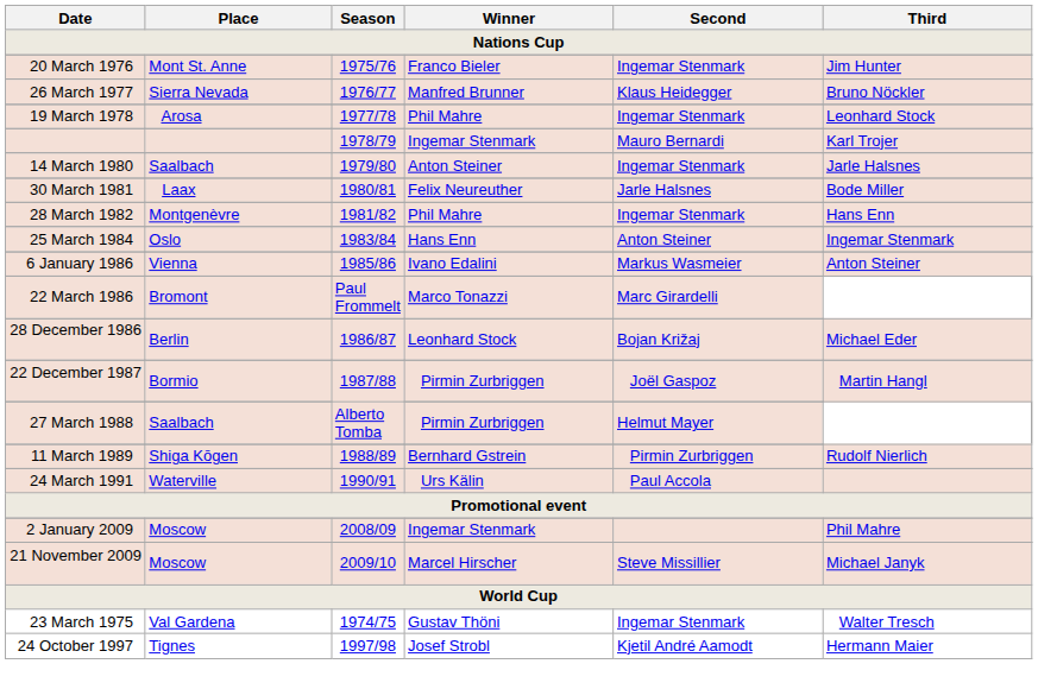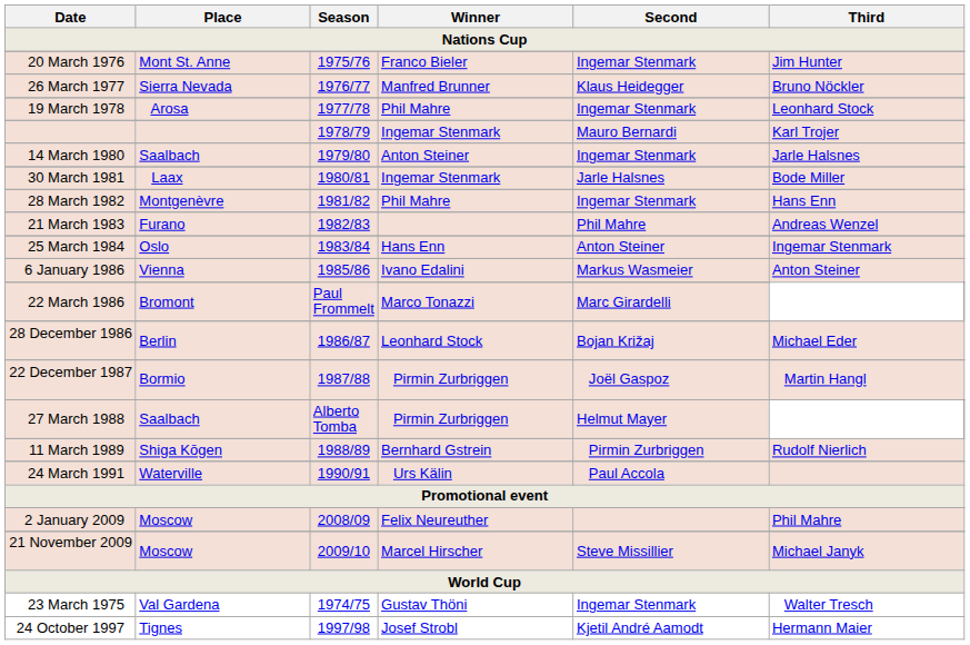 <table class="wikitable plainrowheaders" style="background:#fff; font-size:84%; line-height:15px; border:grey solid 1px; border-collapse:collapse">
 <tr style="background:#ccc; text-align:center;">
 <th width="115">Date</th>
 <th width="155">Place</th>
 <th width="45">Season</th>
 <th width="175">Winner</th>
 <th width="175">Second</th>
 <th width="175">Third</th>
 </tr>
 <tr style="background: #EDEAE0;">
 <td colspan=6 align=center><strong>Nations Cup</strong></td>
 </tr>
 <tr>
 </tr>
 <tr style="background:#f4e0d7">
 <td align=right>20 March 1976  </td>
 <td> <a href='#'>Mont St. Anne</a></td>
 <td align=center><a href='#'>1975/76</a></td>
 <td> <a href='#'>Franco Bieler</a></td>
 <td> <a href='#'>Ingemar Stenmark</a></td>
 <td> <a href='#'>Jim Hunter</a></td>
 </tr>
 <tr>
 </tr>
 <tr style="background:#f4e0d7">
 <td align=right>26 March 1977  </td>
 <td> <a href='#'>Sierra Nevada</a></td>
 <td align="center"><a href='#'>1976/77</a></td>
 <td> <a href='#'>Manfred Brunner</a></td>
 <td> <a href='#'>Klaus Heidegger</a></td>
 <td> <a href='#'>Bruno Nöckler</a></td>
 </tr>
 <tr>
 </tr>
 <tr style="background:#f4e0d7">
 <td align=right>19 March 1978  </td>
 <td>   <a href='#'>Arosa</a></td>
 <td align=center><a href='#'>1977/78</a></td>
 <td> <a href='#'>Phil Mahre</a></td>
 <td> <a href='#'>Ingemar Stenmark</a></td>
 <td> <a href='#'>Leonhard Stock</a></td>
 </tr>
 <tr>
 </tr>
 <tr style="background:#f4e0d7">
 <td align=right></td>
 <td></td>
 <td align=center><a href='#'>1978/79</a></td>
 <td> <a href='#'>Ingemar Stenmark</a></td>
 <td> <a href='#'>Mauro Bernardi</a></td>
 <td> <a href='#'>Karl Trojer</a></td>
 </tr>
 <tr>
 </tr>
 <tr style="background:#f4e0d7">
 <td align=right>14 March 1980  </td>
 <td> <a href='#'>Saalbach</a></td>
 <td align=center><a href='#'>1979/80</a></td>
 <td> <a href='#'>Anton Steiner</a></td>
 <td> <a href='#'>Ingemar Stenmark</a></td>
 <td> <a href='#'>Jarle Halsnes</a></td>
 </tr>
 <tr>
 </tr>
 <tr style="background:#f4e0d7">
 <td align=right>30 March 1981  </td>
 <td>   <a href='#'>Laax</a></td>
 <td align=center><a href='#'>1980/81</a></td>
-<td> <a href='#'>Felix Neureuther</a></td>
+<td> <a href='#'>Ingemar Stenmark</a></td>
 <td> <a href='#'>Jarle Halsnes</a></td>
 <td> <a href='#'>Bode Miller</a></td>
 </tr>
 <tr>
 </tr>
 <tr style="background:#f4e0d7">
 <td align=right>28 March 1982  </td>
 <td> <a href='#'>Montgenèvre</a></td>
 <td align=center><a href='#'>1981/82</a></td>
 <td> <a href='#'>Phil Mahre</a></td>
 <td> <a href='#'>Ingemar Stenmark</a></td>
 <td> <a href='#'>Hans Enn</a></td>
 </tr>
 <tr>
+</tr>
+<tr style="background:#f4e0d7">
+<td align=right>21 March 1983  </td>
+<td> <a href='#'>Furano</a></td>
+<td align=center><a href='#'>1982/83</a></td>
+<td></td>
+<td> <a href='#'>Phil Mahre</a></td>
+<td> <a href='#'>Andreas Wenzel</a></td>
 </tr>
 <tr>
 </tr>
 <tr style="background:#f4e0d7">
 <td align=right>25 March 1984  </td>
 <td> <a href='#'>Oslo</a></td>
 <td align=center><a href='#'>1983/84</a></td>
 <td> <a href='#'>Hans Enn</a></td>
 <td> <a href='#'>Anton Steiner</a></td>
 <td> <a href='#'>Ingemar Stenmark</a></td>
 </tr>
 <tr>
 </tr>
 <tr style="background:#f4e0d7">
 <td align=right>6 January 1986  </td>
 <td> <a href='#'>Vienna</a></td>
 <td align=center rowspan=2><a href='#'>1985/86</a></td>
 <td> <a href='#'>Ivano Edalini</a></td>
 <td> <a href='#'>Markus Wasmeier</a></td>
 <td> <a href='#'>Anton Steiner</a></td>
 </tr>
 <tr>
 </tr>
 <tr style="background:#f4e0d7">
 <td align=right>22 March 1986  </td>
 <td> <a href='#'>Bromont</a></td>
 <td> <a href='#'>Paul Frommelt</a></td>
 <td> <a href='#'>Marco Tonazzi</a></td>
 <td> <a href='#'>Marc Girardelli</a></td>
 </tr>
 <tr>
 </tr>
 <tr style="background:#f4e0d7">
 <td align=right>28 December 1986  </td>
 <td> <a href='#'>Berlin</a></td>
 <td align="center"><a href='#'>1986/87</a></td>
 <td> <a href='#'>Leonhard Stock</a></td>
 <td> <a href='#'>Bojan Križaj</a></td>
 <td> <a href='#'>Michael Eder</a></td>
 </tr>
 <tr>
 </tr>
 <tr style="background:#f4e0d7">
 <td align=right>22 December 1987  </td>
 <td> <a href='#'>Bormio</a></td>
 <td align=center rowspan=2><a href='#'>1987/88</a></td>
 <td>   <a href='#'>Pirmin Zurbriggen</a></td>
 <td>   <a href='#'>Joël Gaspoz</a></td>
 <td>   <a href='#'>Martin Hangl</a></td>
 </tr>
 <tr>
 </tr>
 <tr style="background:#f4e0d7">
 <td align=right>27 March 1988  </td>
 <td> <a href='#'>Saalbach</a></td>
 <td> <a href='#'>Alberto Tomba</a></td>
 <td>   <a href='#'>Pirmin Zurbriggen</a></td>
 <td> <a href='#'>Helmut Mayer</a></td>
 </tr>
 <tr>
 </tr>
 <tr style="background:#f4e0d7">
 <td align=right>11 March 1989  </td>
 <td> <a href='#'>Shiga Kōgen</a></td>
 <td align=center><a href='#'>1988/89</a></td>
 <td> <a href='#'>Bernhard Gstrein</a></td>
 <td>   <a href='#'>Pirmin Zurbriggen</a></td>
 <td> <a href='#'>Rudolf Nierlich</a></td>
 </tr>
 <tr>
 </tr>
 <tr style="background:#f4e0d7">
 <td align=right>24 March 1991  </td>
 <td> <a href='#'>Waterville</a></td>
 <td align=center><a href='#'>1990/91</a></td>
 <td>   <a href='#'>Urs Kälin</a></td>
 <td>   <a href='#'>Paul Accola</a></td>
 <td></td>
 </tr>
 <tr style="background: #EDEAE0;">
 <td colspan=6 align=center><strong>Promotional event</strong></td>
 </tr>
 <tr>
 </tr>
 <tr style="background:#f4e0d7">
 <td align=right>2 January 2009  </td>
 <td> <a href='#'>Moscow</a></td>
 <td align=center><a href='#'>2008/09</a></td>
-<td> <a href='#'>Ingemar Stenmark</a></td>
+<td> <a href='#'>Felix Neureuther</a></td>
 <td></td>
 <td> <a href='#'>Phil Mahre</a></td>
 </tr>
 <tr>
 </tr>
 <tr style="background:#f4e0d7">
 <td align=right>21 November 2009  </td>
 <td> <a href='#'>Moscow</a></td>
 <td align=center><a href='#'>2009/10</a></td>
 <td> <a href='#'>Marcel Hirscher</a></td>
 <td> <a href='#'>Steve Missillier</a></td>
 <td> <a href='#'>Michael Janyk</a></td>
 </tr>
 <tr style="background: #EDEAE0;">
 <td colspan=6 align=center><strong>World Cup</strong></td>
 </tr>
 <tr>
 <td align=right>23 March 1975  </td>
 <td> <a href='#'>Val Gardena</a></td>
 <td align=center><a href='#'>1974/75</a></td>
 <td> <a href='#'>Gustav Thöni</a></td>
 <td> <a href='#'>Ingemar Stenmark</a></td>
 <td>   <a href='#'>Walter Tresch</a></td>
 </tr>
 <tr>
 <td align=right>24 October 1997  </td>
 <td> <a href='#'>Tignes</a></td>
 <td align=center><a href='#'>1997/98</a></td>
 <td> <a href='#'>Josef Strobl</a></td>
 <td> <a href='#'>Kjetil André Aamodt</a></td>
 <td> <a href='#'>Hermann Maier</a></td>
 </tr>
 </table>
